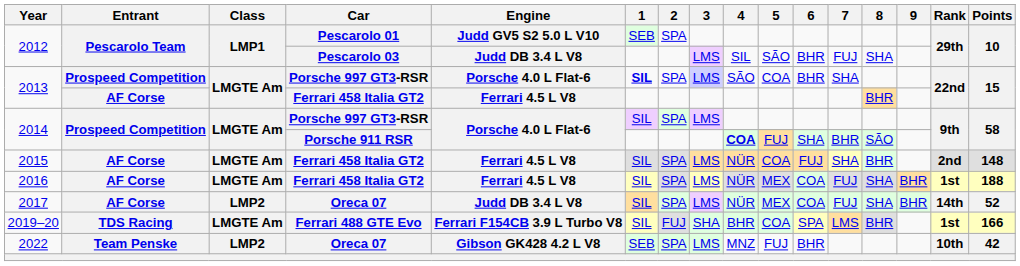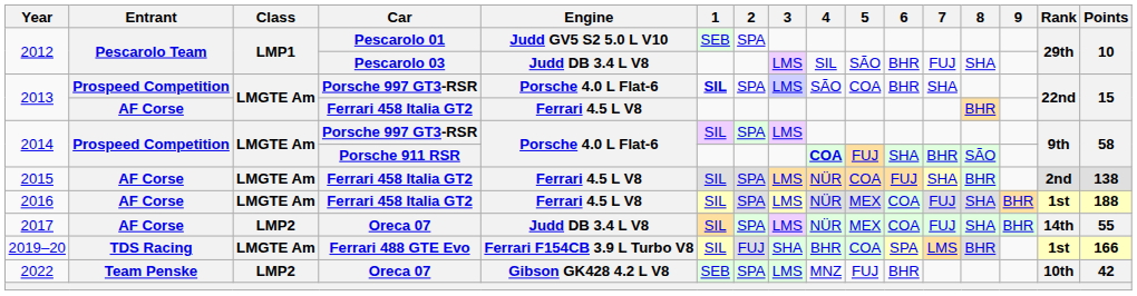 <table class="wikitable" style="text-align:center; font-size:85%">
 <tr>
 <th>Year</th>
 <th>Entrant</th>
 <th>Class</th>
 <th>Car</th>
 <th>Engine</th>
 <th>1</th>
 <th>2</th>
 <th>3</th>
 <th>4</th>
 <th>5</th>
 <th>6</th>
 <th>7</th>
 <th>8</th>
 <th>9</th>
 <th>Rank</th>
 <th>Points</th>
 </tr>
 <tr>
 <td rowspan=2><a href='#'>2012</a></td>
 <th rowspan=2 nowrap><a href='#'>Pescarolo Team</a></th>
 <th rowspan=2>LMP1</th>
 <th nowrap><a href='#'>Pescarolo 01</a></th>
 <th nowrap><a href='#'>Judd</a> GV5 S2 5.0 L V10</th>
 <td style="background:#DFFFDF;"><a href='#'>SEB</a><br></td>
 <td><a href='#'>SPA</a></td>
 <td></td>
 <td></td>
 <td></td>
 <td></td>
 <td></td>
 <td></td>
 <td></td>
 <th rowspan=2>29th</th>
 <th rowspan=2>10</th>
 </tr>
 <tr>
 <th nowrap><a href='#'>Pescarolo 03</a></th>
 <th nowrap><a href='#'>Judd</a> DB 3.4 L V8</th>
 <td></td>
 <td></td>
 <td style="background:#EFCFFF;"><a href='#'>LMS</a><br></td>
 <td><a href='#'>SIL</a></td>
 <td><a href='#'>SÃO</a></td>
 <td><a href='#'>BHR</a></td>
 <td><a href='#'>FUJ</a></td>
 <td><a href='#'>SHA</a></td>
 <td></td>
 </tr>
 <tr>
 <td rowspan=2><a href='#'>2013</a></td>
 <th nowrap><a href='#'>Prospeed Competition</a></th>
 <th rowspan=2 nowrap>LMGTE Am</th>
 <th nowrap><a href='#'>Porsche 997 GT3</a>-RSR</th>
 <th nowrap><a href='#'>Porsche</a> 4.0 L Flat-6</th>
 <td><strong><a href='#'>SIL</a></strong></td>
 <td><a href='#'>SPA</a></td>
 <td style="background:#CFCFFF;"><a href='#'>LMS</a><br></td>
 <td><a href='#'>SÃO</a></td>
 <td><a href='#'>COA</a></td>
 <td><a href='#'>BHR</a></td>
 <td><a href='#'>SHA</a></td>
 <td></td>
 <td></td>
 <th rowspan=2>22nd</th>
 <th rowspan=2>15</th>
 </tr>
 <tr>
 <th nowrap><a href='#'>AF Corse</a></th>
 <th nowrap><a href='#'>Ferrari 458 Italia GT2</a></th>
 <th nowrap><a href='#'>Ferrari</a> 4.5 L V8</th>
 <td></td>
 <td></td>
 <td></td>
 <td></td>
 <td></td>
 <td></td>
 <td></td>
 <td style="background:#FFDF9F;"><a href='#'>BHR</a><br></td>
 <td></td>
 </tr>
 <tr>
 <td rowspan=2><a href='#'>2014</a></td>
 <th rowspan=2 nowrap><a href='#'>Prospeed Competition</a></th>
 <th rowspan=2 nowrap>LMGTE Am</th>
 <th nowrap><a href='#'>Porsche 997 GT3</a>-RSR</th>
 <th rowspan=2 nowrap><a href='#'>Porsche</a> 4.0 L Flat-6</th>
 <td style="background:#EFCFFF;"><a href='#'>SIL</a><br></td>
 <td style="background:#DFFFDF;"><a href='#'>SPA</a><br></td>
 <td style="background:#EFCFFF;"><a href='#'>LMS</a><br></td>
 <td></td>
 <td></td>
 <td></td>
 <td></td>
 <td></td>
 <td></td>
 <th rowspan=2>9th</th>
 <th rowspan=2>58</th>
 </tr>
 <tr>
 <th nowrap><a href='#'>Porsche 911 RSR</a></th>
 <td></td>
 <td></td>
 <td></td>
 <td style="background:#DFFFDF;"><strong><a href='#'>COA</a></strong><br></td>
 <td style="background:#FFDF9F;"><a href='#'>FUJ</a><br></td>
 <td style="background:#DFFFDF;"><a href='#'>SHA</a><br></td>
 <td style="background:#DFFFDF;"><a href='#'>BHR</a> <br></td>
 <td style="background:#DFFFDF;"><a href='#'>SÃO</a><br></td>
 <td></td>
 </tr>
 <tr>
 <td><a href='#'>2015</a></td>
 <th nowrap><a href='#'>AF Corse</a></th>
 <th nowrap>LMGTE Am</th>
 <th nowrap><a href='#'>Ferrari 458 Italia GT2</a></th>
 <th nowrap><a href='#'>Ferrari</a> 4.5 L V8</th>
 <td style="background:#DFDFDF;"><a href='#'>SIL</a><br></td>
 <td style="background:#DFDFDF;"><a href='#'>SPA</a><br></td>
 <td style="background:#FFDF9F;"><a href='#'>LMS</a><br></td>
 <td style="background:#FFDF9F;"><a href='#'>NÜR</a><br></td>
 <td style="background:#FFDF9F;"><a href='#'>COA</a><br></td>
 <td style="background:#FFDF9F;"><a href='#'>FUJ</a><br></td>
 <td style="background:#FFFFBF;"><a href='#'>SHA</a><br></td>
 <td style="background:#DFFFDF;"><a href='#'>BHR</a><br></td>
 <td></td>
 <th style="background:#DFDFDF;">2nd</th>
-<th style="background:#DFDFDF;">148</th>
+<th style="background:#DFDFDF;">138</th>
 </tr>
 <tr>
 <td><a href='#'>2016</a></td>
 <th nowrap><a href='#'>AF Corse</a></th>
 <th nowrap>LMGTE Am</th>
 <th nowrap><a href='#'>Ferrari 458 Italia GT2</a></th>
 <th nowrap><a href='#'>Ferrari</a> 4.5 L V8</th>
 <td style="background:#FFFFBF;"><a href='#'>SIL</a><br></td>
 <td style="background:#DFDFDF;"><a href='#'>SPA</a><br></td>
 <td style="background:#FFFFBF;"><a href='#'>LMS</a><br></td>
 <td style="background:#DFDFDF;"><a href='#'>NÜR</a><br></td>
 <td style="background:#DFDFDF;"><a href='#'>MEX</a><br></td>
 <td style="background:#DFFFDF;"><a href='#'>COA</a><br></td>
 <td style="background:#DFDFDF;"><a href='#'>FUJ</a><br></td>
 <td style="background:#DFDFDF;"><a href='#'>SHA</a><br></td>
 <td style="background:#FFDF9F;"><a href='#'>BHR</a><br></td>
 <th style="background:#FFFFBF;">1st</th>
 <th style="background:#FFFFBF;">188</th>
 </tr>
 <tr>
 <td><a href='#'>2017</a></td>
 <th nowrap><a href='#'>AF Corse</a></th>
 <th>LMP2</th>
 <th nowrap><a href='#'>Oreca 07</a></th>
 <th nowrap><a href='#'>Judd</a> DB 3.4 L V8</th>
 <td style="background:#FFDF9F;"><a href='#'>SIL</a><br></td>
 <td style="background:#DFFFDF;"><a href='#'>SPA</a><br></td>
 <td style="background:#EFCFFF;"><a href='#'>LMS</a><br></td>
 <td style="background:#DFFFDF;"><a href='#'>NÜR</a><br></td>
 <td style="background:#DFFFDF;"><a href='#'>MEX</a><br></td>
 <td style="background:#DFFFDF;"><a href='#'>COA</a><br></td>
 <td style="background:#DFFFDF;"><a href='#'>FUJ</a><br></td>
 <td style="background:#DFFFDF;"><a href='#'>SHA</a><br></td>
 <td style="background:#DFFFDF;"><a href='#'>BHR</a><br></td>
 <th>14th</th>
-<th>52</th>
+<th>55</th>
 </tr>
 <tr>
 <td nowrap><a href='#'>2019–20</a></td>
 <th nowrap><a href='#'>TDS Racing</a></th>
 <th nowrap>LMGTE Am</th>
 <th nowrap><a href='#'>Ferrari 488 GTE Evo</a></th>
 <th nowrap><a href='#'>Ferrari F154CB</a> 3.9 L Turbo V8</th>
 <td style="background:#FFFFBF;"><a href='#'>SIL</a><br></td>
 <td style="background:#DFDFDF;"><a href='#'>FUJ</a><br></td>
 <td style="background:#DFFFDF;"><a href='#'>SHA</a><br></td>
 <td style="background:#DFFFDF;"><a href='#'>BHR</a><br></td>
 <td style="background:#DFFFDF;"><a href='#'>COA</a><br></td>
 <td style="background:#FFFFBF;"><a href='#'>SPA</a><br></td>
 <td style="background:#FFDF9F;"><a href='#'>LMS</a><br></td>
 <td style="background:#DFDFDF;"><a href='#'>BHR</a><br></td>
 <td></td>
 <th style="background:#FFFFBF;">1st</th>
 <th style="background:#FFFFBF;">166</th>
 </tr>
 <tr>
 <td><a href='#'>2022</a></td>
 <th nowrap><a href='#'>Team Penske</a></th>
 <th>LMP2</th>
 <th nowrap><a href='#'>Oreca 07</a></th>
 <th nowrap><a href='#'>Gibson</a> GK428 4.2 L V8</th>
 <td style="background:#DFFFDF;"><a href='#'>SEB</a><br></td>
 <td style="background:#DFFFDF;"><a href='#'>SPA</a><br></td>
 <td style="background:#DFFFDF;"><a href='#'>LMS</a><br></td>
 <td><a href='#'>MNZ</a></td>
 <td><a href='#'>FUJ</a></td>
 <td><a href='#'>BHR</a></td>
 <td></td>
 <td></td>
 <td></td>
 <th>10th</th>
 <th>42</th>
 </tr>
 <tr>
 <th colspan="16"></th>
 </tr>
 </table>
